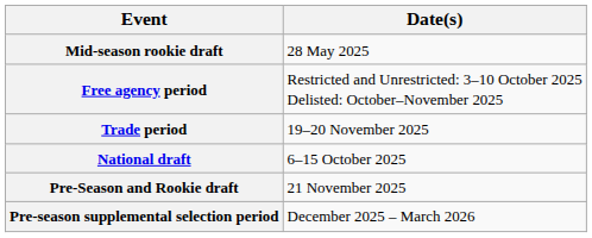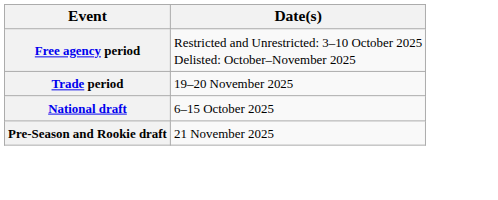 <table class="wikitable plainrowheaders">
 <tr>
 <th scope="col">Event</th>
 <th scope="col">Date(s)</th>
-</tr>
-<tr>
-<th scope="row"><small>Mid-season rookie draft</small></th>
-<td><small>28 May 2025</small></td>
 </tr>
 <tr>
 <th scope="row"><small><a href='#'>Free agency</a> period</small></th>
 <td><small>Restricted and Unrestricted: 3–10 October 2025<br> Delisted: October–November 2025</small></td>
 </tr>
 <tr>
 <th scope="row"><small><a href='#'>Trade</a> period</small></th>
 <td><small>19–20 November 2025</small></td>
 </tr>
 <tr>
 <th scope="row"><small><a href='#'>National draft</a></small></th>
 <td><small>6–15 October 2025</small></td>
 </tr>
 <tr>
 <th scope="row"><small>Pre-Season and Rookie draft</small></th>
 <td><small>21 November 2025</small></td>
 </tr>
-<tr>
-<th scope="row"><small>Pre-season supplemental selection period</small></th>
-<td><small>December 2025 – March 2026</small></td>
-</tr>
 </table>
